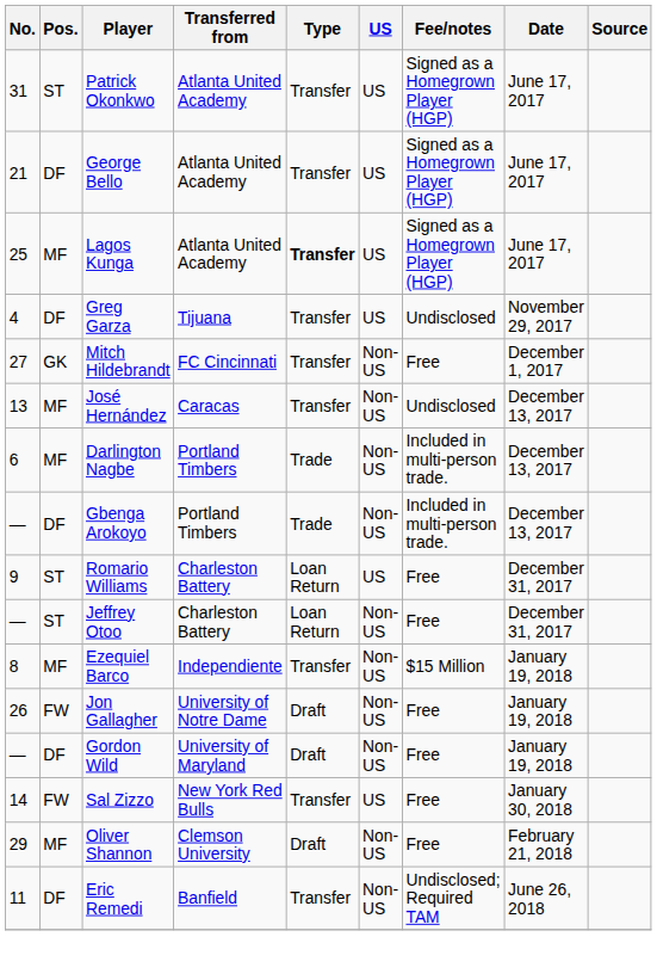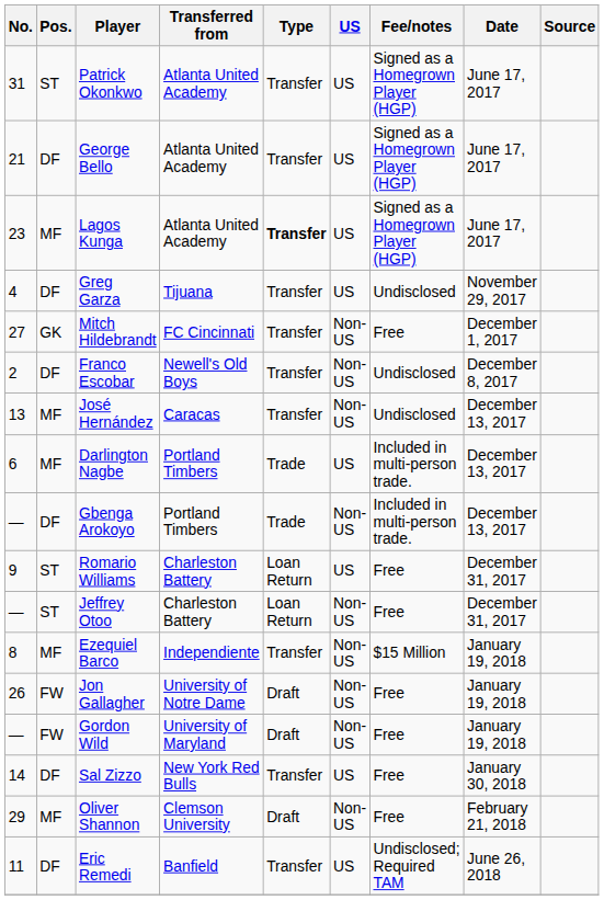 <table class="wikitable sortable" style="width:95%; text-align:center; font-size:95%; text-align:left">
 <tr>
 <th><strong>No.</strong></th>
 <th><strong>Pos.</strong></th>
 <th><strong>Player</strong></th>
 <th><strong>Transferred from</strong></th>
 <th><strong>Type</strong></th>
 <th><strong><a href='#'>US</a></strong></th>
 <th><strong>Fee/notes</strong></th>
 <th><strong>Date</strong></th>
 <th><strong>Source</strong></th>
 </tr>
 <tr>
 <td>31</td>
 <td>ST</td>
 <td> <a href='#'>Patrick Okonkwo</a></td>
 <td> <a href='#'>Atlanta United Academy</a></td>
 <td>Transfer</td>
 <td>US</td>
 <td>Signed as a <a href='#'>Homegrown Player (HGP)</a></td>
 <td>June 17, 2017</td>
 <td></td>
 </tr>
 <tr>
 <td>21</td>
 <td>DF</td>
 <td> <a href='#'>George Bello</a></td>
 <td> Atlanta United Academy</td>
 <td>Transfer</td>
 <td>US</td>
 <td>Signed as a <a href='#'>Homegrown Player (HGP)</a></td>
 <td>June 17, 2017</td>
 <td></td>
 </tr>
 <tr>
-<td>25</td>
+<td>23</td>
 <td>MF</td>
 <td> <a href='#'>Lagos Kunga</a></td>
 <td> Atlanta United Academy</td>
 <td><strong>Transfer</strong></td>
 <td>US</td>
 <td>Signed as a <a href='#'>Homegrown Player (HGP)</a></td>
 <td>June 17, 2017</td>
 <td></td>
 </tr>
 <tr>
 <td>4</td>
 <td>DF</td>
 <td> <a href='#'>Greg Garza</a></td>
 <td> <a href='#'>Tijuana</a></td>
 <td>Transfer</td>
 <td>US</td>
 <td>Undisclosed</td>
 <td>November 29, 2017</td>
 <td></td>
 </tr>
 <tr>
 <td>27</td>
 <td>GK</td>
 <td> <a href='#'>Mitch Hildebrandt</a></td>
 <td> <a href='#'>FC Cincinnati</a></td>
 <td>Transfer</td>
 <td>Non-US</td>
 <td>Free</td>
 <td>December 1, 2017</td>
 <td></td>
 </tr>
 <tr>
+<td>2</td>
+<td>DF</td>
+<td> <a href='#'>Franco Escobar</a></td>
+<td> <a href='#'>Newell's Old Boys</a></td>
+<td>Transfer</td>
+<td>Non-US</td>
+<td>Undisclosed</td>
+<td>December 8, 2017</td>
+<td></td>
+</tr>
+<tr>
 <td>13</td>
 <td>MF</td>
 <td> <a href='#'>José Hernández</a></td>
 <td> <a href='#'>Caracas</a></td>
 <td>Transfer</td>
 <td>Non-US</td>
 <td>Undisclosed</td>
 <td>December 13, 2017</td>
 <td></td>
 </tr>
 <tr>
 <td>6</td>
 <td>MF</td>
 <td> <a href='#'>Darlington Nagbe</a></td>
 <td> <a href='#'>Portland Timbers</a></td>
 <td>Trade</td>
-<td>Non-US</td>
+<td>US</td>
 <td>Included in multi-person trade.</td>
 <td>December 13, 2017</td>
 <td></td>
 </tr>
 <tr>
 <td>—</td>
 <td>DF</td>
 <td> <a href='#'>Gbenga Arokoyo</a></td>
 <td> Portland Timbers</td>
 <td>Trade</td>
 <td>Non-US</td>
 <td>Included in multi-person trade.</td>
 <td>December 13, 2017</td>
 <td></td>
 </tr>
 <tr>
 <td>9</td>
 <td>ST</td>
 <td> <a href='#'>Romario Williams</a></td>
 <td> <a href='#'>Charleston Battery</a></td>
 <td>Loan Return</td>
 <td>US</td>
 <td>Free</td>
 <td>December 31, 2017</td>
 <td></td>
 </tr>
 <tr>
 <td>—</td>
 <td>ST</td>
 <td> <a href='#'>Jeffrey Otoo</a></td>
 <td> Charleston Battery</td>
 <td>Loan Return</td>
 <td>Non-US</td>
 <td>Free</td>
 <td>December 31, 2017</td>
 <td></td>
 </tr>
 <tr>
 <td>8</td>
 <td>MF</td>
 <td> <a href='#'>Ezequiel Barco</a></td>
 <td> <a href='#'>Independiente</a></td>
 <td>Transfer</td>
 <td>Non-US</td>
 <td>$15 Million</td>
 <td>January 19, 2018</td>
 <td></td>
 </tr>
 <tr>
 <td>26</td>
 <td>FW</td>
 <td> <a href='#'>Jon Gallagher</a></td>
 <td> <a href='#'>University of Notre Dame</a></td>
 <td>Draft</td>
 <td>Non-US</td>
 <td>Free</td>
 <td>January 19, 2018</td>
 <td></td>
 </tr>
 <tr>
 <td>—</td>
-<td>DF</td>
+<td>FW</td>
 <td> <a href='#'>Gordon Wild</a></td>
 <td> <a href='#'>University of Maryland</a></td>
 <td>Draft</td>
 <td>Non-US</td>
 <td>Free</td>
 <td>January 19, 2018</td>
 <td></td>
 </tr>
 <tr>
 <td>14</td>
-<td>FW</td>
+<td>DF</td>
 <td> <a href='#'>Sal Zizzo</a></td>
 <td> <a href='#'>New York Red Bulls</a></td>
 <td>Transfer</td>
 <td>US</td>
 <td>Free</td>
 <td>January 30, 2018</td>
 <td></td>
 </tr>
 <tr>
 <td>29</td>
 <td>MF</td>
 <td> <a href='#'>Oliver Shannon</a></td>
 <td> <a href='#'>Clemson University</a></td>
 <td>Draft</td>
 <td>Non-US</td>
 <td>Free</td>
 <td>February 21, 2018</td>
 <td></td>
 </tr>
 <tr>
 <td>11</td>
 <td>DF</td>
 <td> <a href='#'>Eric Remedi</a></td>
 <td> <a href='#'>Banfield</a></td>
 <td>Transfer</td>
-<td>Non-US</td>
+<td>US</td>
 <td>Undisclosed; Required <a href='#'>TAM</a></td>
 <td>June 26, 2018</td>
 <td></td>
 </tr>
 <tr>
 </tr>
 </table>
